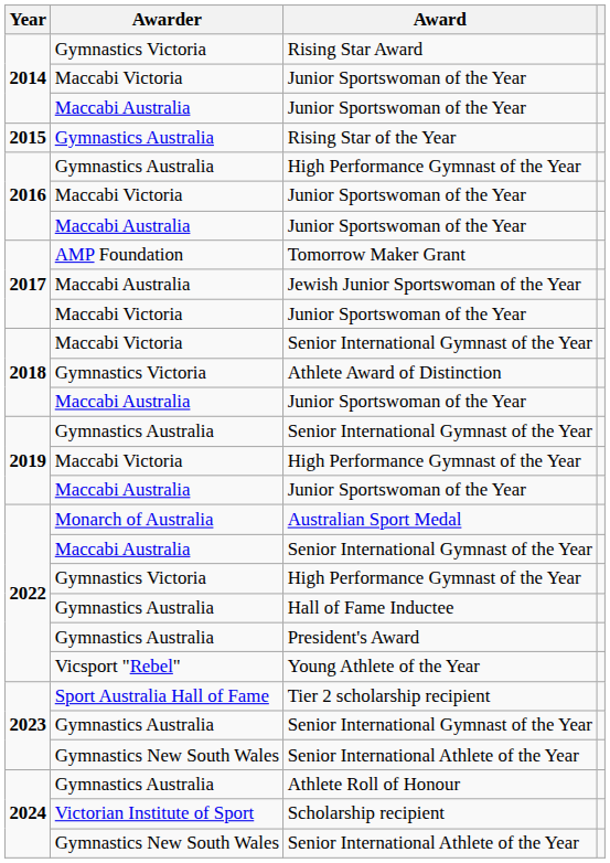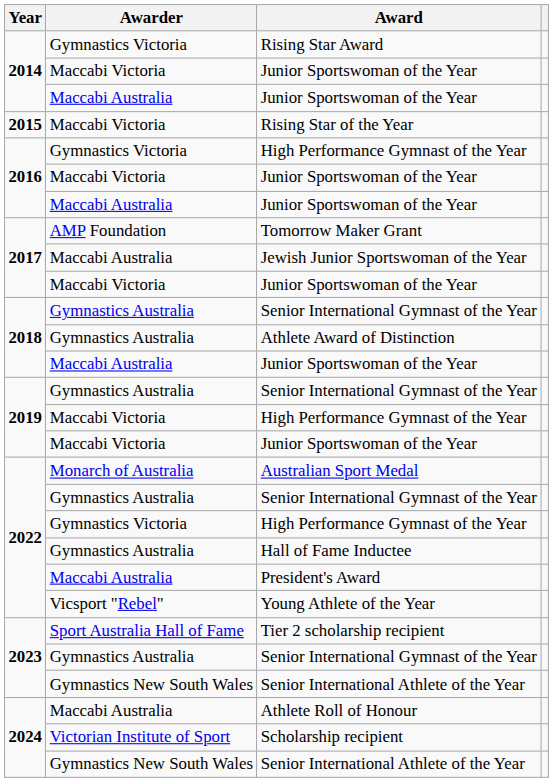 <table class="wikitable">
 <tr>
 <th scope="col">Year</th>
 <th scope="col">Awarder</th>
 <th scope="col">Award</th>
 <th scope="col" class="unsortable"></th>
 </tr>
 <tr>
 <td rowspan="3"><strong>2014</strong></td>
 <td>Gymnastics Victoria</td>
 <td>Rising Star Award</td>
 <td></td>
 </tr>
 <tr>
 <td>Maccabi Victoria</td>
 <td>Junior Sportswoman of the Year</td>
 <td></td>
 </tr>
 <tr>
 <td><a href='#'>Maccabi Australia</a></td>
 <td>Junior Sportswoman of the Year</td>
 <td></td>
 </tr>
 <tr>
 <td><strong>2015</strong></td>
-<td><a href='#'>Gymnastics Australia</a></td>
+<td>Maccabi Victoria</td>
 <td>Rising Star of the Year</td>
 <td></td>
 </tr>
 <tr>
 <td rowspan="3"><strong>2016</strong></td>
-<td>Gymnastics Australia</td>
+<td>Gymnastics Victoria</td>
 <td>High Performance Gymnast of the Year</td>
 <td></td>
 </tr>
 <tr>
 <td>Maccabi Victoria</td>
 <td>Junior Sportswoman of the Year</td>
 <td></td>
 </tr>
 <tr>
 <td><a href='#'>Maccabi Australia</a></td>
 <td>Junior Sportswoman of the Year</td>
 <td></td>
 </tr>
 <tr>
 <td rowspan="3"><strong>2017</strong></td>
 <td><a href='#'>AMP</a> Foundation</td>
 <td>Tomorrow Maker Grant</td>
 <td></td>
 </tr>
 <tr>
 <td>Maccabi Australia</td>
 <td>Jewish Junior Sportswoman of the Year</td>
 <td></td>
 </tr>
 <tr>
 <td>Maccabi Victoria</td>
 <td>Junior Sportswoman of the Year</td>
 <td></td>
 </tr>
 <tr>
 <td rowspan="3"><strong>2018</strong></td>
-<td>Maccabi Victoria</td>
+<td><a href='#'>Gymnastics Australia</a></td>
 <td>Senior International Gymnast of the Year</td>
 <td></td>
 </tr>
 <tr>
-<td>Gymnastics Victoria</td>
+<td>Gymnastics Australia</td>
 <td>Athlete Award of Distinction</td>
 <td></td>
 </tr>
 <tr>
 <td><a href='#'>Maccabi Australia</a></td>
 <td>Junior Sportswoman of the Year</td>
 <td></td>
 </tr>
 <tr>
 <td rowspan="3"><strong>2019</strong></td>
 <td>Gymnastics Australia</td>
 <td>Senior International Gymnast of the Year</td>
 <td></td>
 </tr>
 <tr>
 <td>Maccabi Victoria</td>
 <td>High Performance Gymnast of the Year</td>
 <td></td>
 </tr>
 <tr>
-<td><a href='#'>Maccabi Australia</a></td>
+<td>Maccabi Victoria</td>
 <td>Junior Sportswoman of the Year</td>
 <td></td>
 </tr>
 <tr>
 <td rowspan="6"><strong>2022</strong></td>
 <td><a href='#'>Monarch of Australia</a></td>
 <td><a href='#'>Australian Sport Medal</a></td>
 <td></td>
 </tr>
 <tr>
-<td><a href='#'>Maccabi Australia</a></td>
+<td>Gymnastics Australia</td>
 <td>Senior International Gymnast of the Year</td>
 <td></td>
 </tr>
 <tr>
 <td>Gymnastics Victoria</td>
 <td>High Performance Gymnast of the Year</td>
 <td></td>
 </tr>
 <tr>
 <td>Gymnastics Australia</td>
 <td>Hall of Fame Inductee</td>
 <td></td>
 </tr>
 <tr>
-<td>Gymnastics Australia</td>
+<td><a href='#'>Maccabi Australia</a></td>
 <td>President's Award</td>
 <td></td>
 </tr>
 <tr>
 <td>Vicsport  "<a href='#'>Rebel</a>"</td>
 <td>Young Athlete of the Year</td>
 <td></td>
 </tr>
 <tr>
 <td rowspan="3"><strong>2023</strong></td>
 <td><a href='#'>Sport Australia Hall of Fame</a></td>
 <td>Tier 2 scholarship recipient</td>
 <td></td>
 </tr>
 <tr>
 <td>Gymnastics Australia</td>
 <td>Senior International Gymnast of the Year</td>
 <td></td>
 </tr>
 <tr>
 <td>Gymnastics New South Wales</td>
 <td>Senior International Athlete of the Year</td>
 <td></td>
 </tr>
 <tr>
 <td rowspan="3"><strong>2024</strong></td>
-<td>Gymnastics Australia</td>
+<td>Maccabi Australia</td>
 <td>Athlete Roll of Honour</td>
 <td></td>
 </tr>
 <tr>
 <td><a href='#'>Victorian Institute of Sport</a></td>
 <td>Scholarship recipient</td>
 <td></td>
 </tr>
 <tr>
 <td>Gymnastics New South Wales</td>
 <td>Senior International Athlete of the Year</td>
 <td></td>
 </tr>
 </table>
